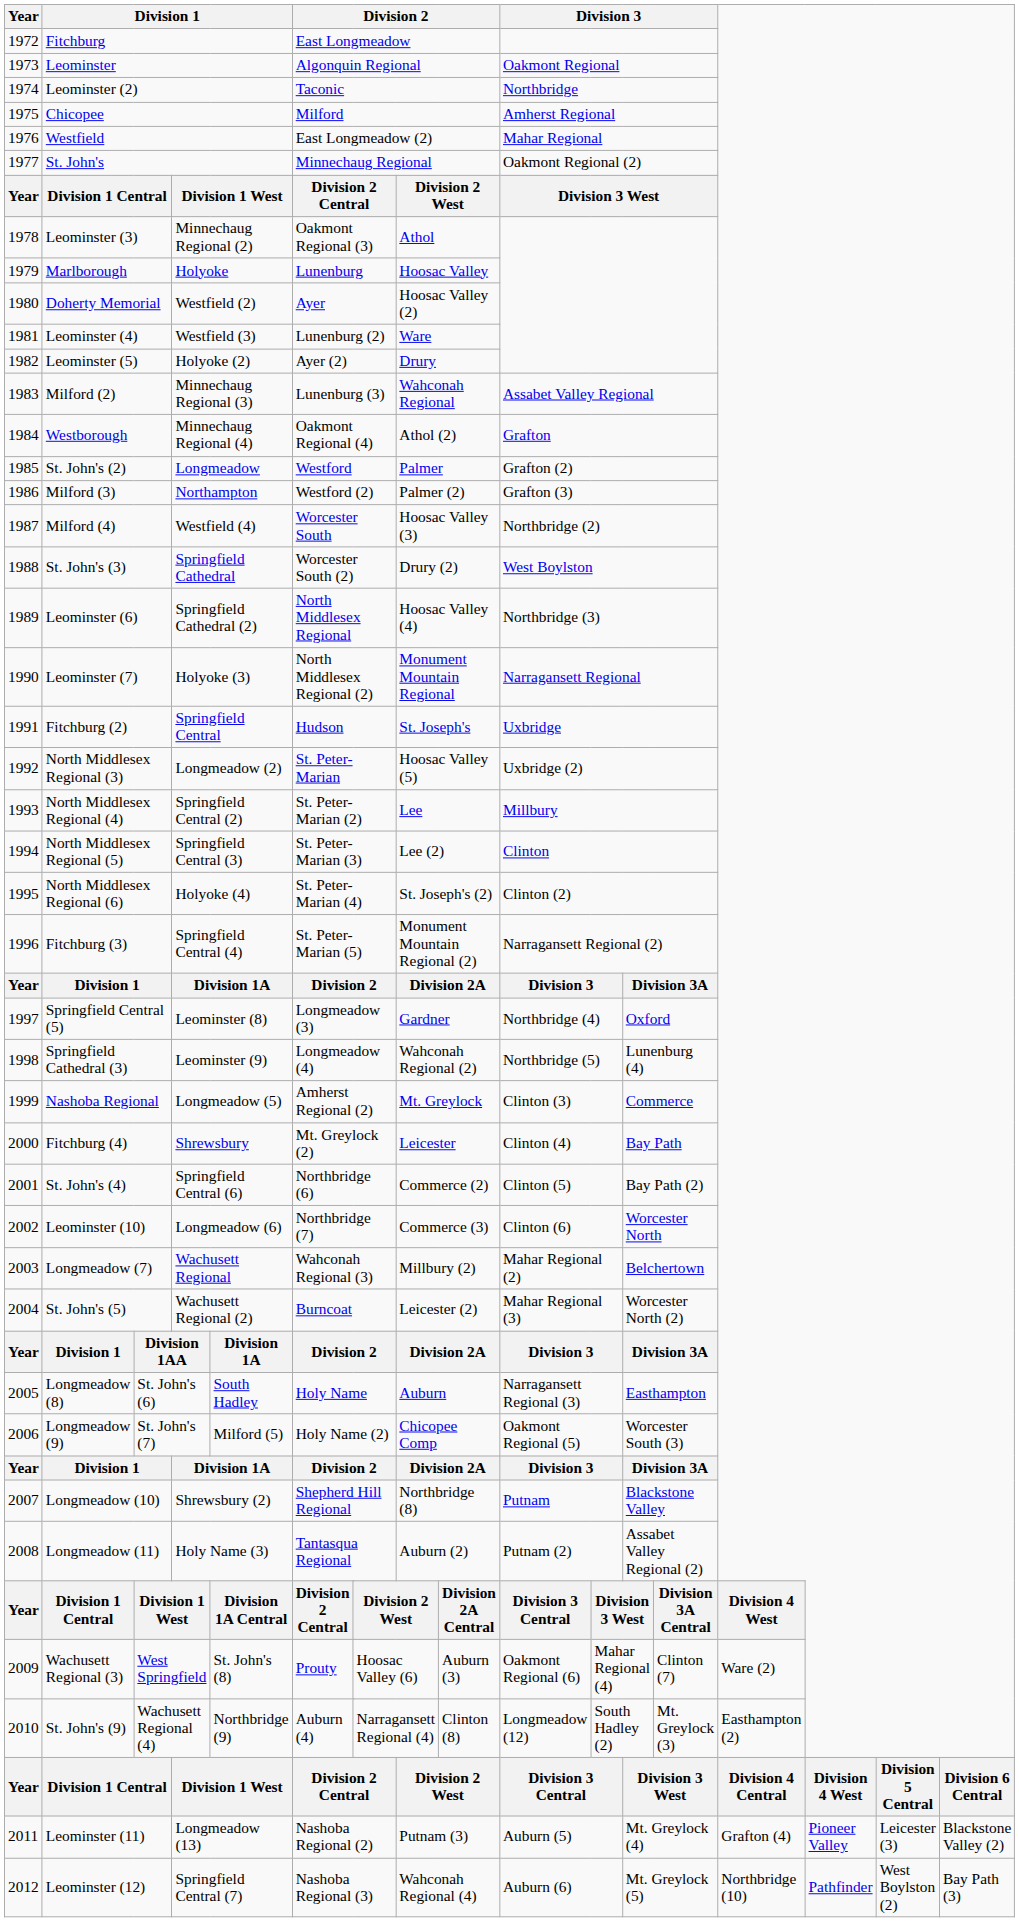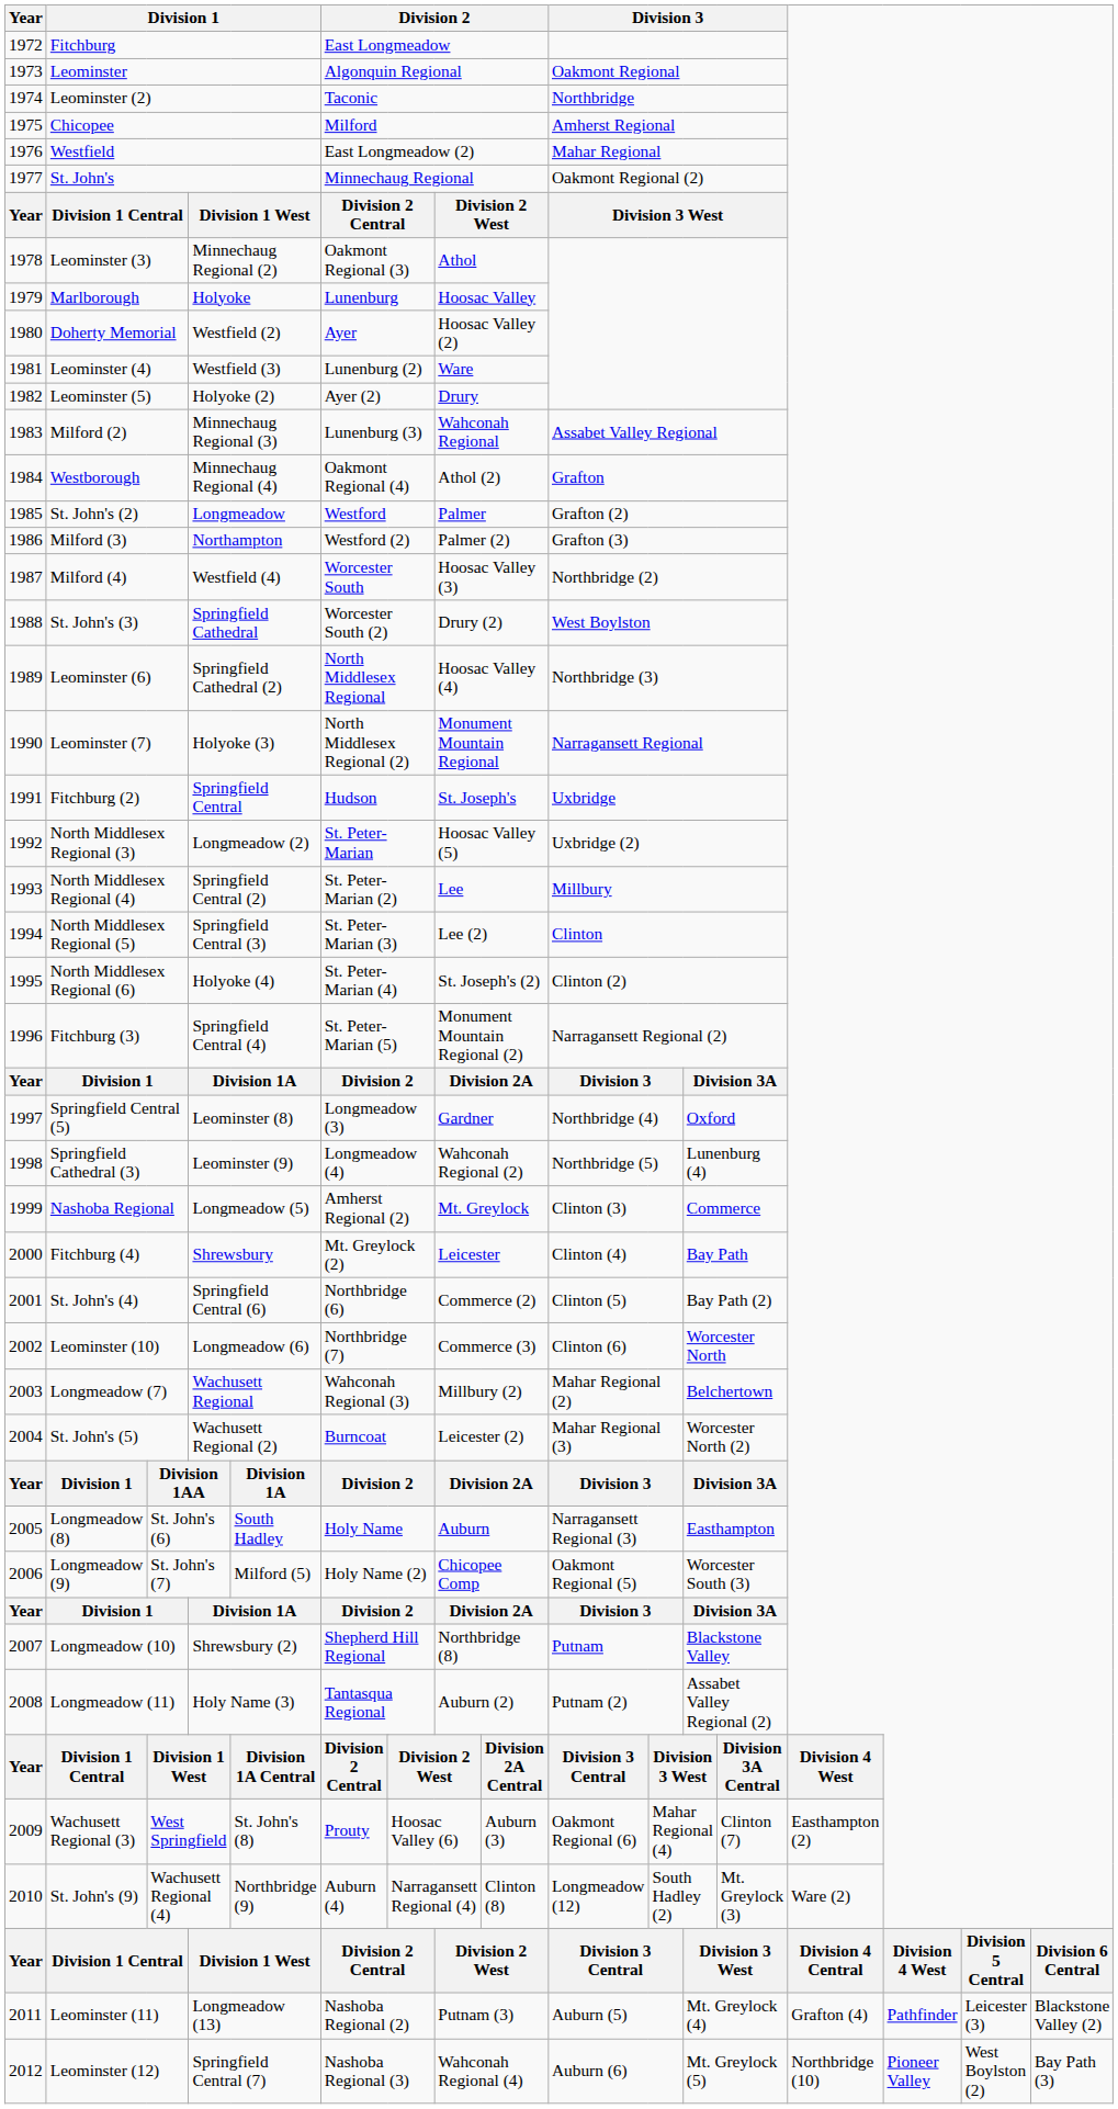 <table class="wikitable">
 <tr>
 <th>Year</th>
 <th colspan="6">Division 1</th>
 <th colspan="6">Division 2</th>
 <th colspan="6">Division 3</th>
 </tr>
 <tr>
 <td>1972</td>
 <td colspan="6"><a href='#'>Fitchburg</a></td>
 <td colspan="6"><a href='#'>East Longmeadow</a></td>
 <td colspan="6"> </td>
 </tr>
 <tr>
 <td>1973</td>
 <td colspan="6"><a href='#'>Leominster</a></td>
 <td colspan="6"><a href='#'>Algonquin Regional</a></td>
 <td colspan="6"><a href='#'>Oakmont Regional</a></td>
 </tr>
 <tr>
 <td>1974</td>
 <td colspan="6">Leominster (2)</td>
 <td colspan="6"><a href='#'>Taconic</a></td>
 <td colspan="6"><a href='#'>Northbridge</a></td>
 </tr>
 <tr>
 <td>1975</td>
 <td colspan="6"><a href='#'>Chicopee</a></td>
 <td colspan="6"><a href='#'>Milford</a></td>
 <td colspan="6"><a href='#'>Amherst Regional</a></td>
 </tr>
 <tr>
 <td>1976</td>
 <td colspan="6"><a href='#'>Westfield</a></td>
 <td colspan="6">East Longmeadow (2)</td>
 <td colspan="6"><a href='#'>Mahar Regional</a></td>
 </tr>
 <tr>
 <td>1977</td>
 <td colspan="6"><a href='#'>St. John's</a></td>
 <td colspan="6"><a href='#'>Minnechaug Regional</a></td>
 <td colspan="6">Oakmont Regional (2)</td>
 </tr>
 <tr>
 <th>Year</th>
 <th colspan="3">Division 1 Central</th>
 <th colspan="3">Division 1 West</th>
 <th colspan="3">Division 2 Central</th>
 <th colspan="3">Division 2 West</th>
 <th colspan="6">Division 3 West</th>
 </tr>
 <tr>
 <td>1978</td>
 <td colspan="3">Leominster (3)</td>
 <td colspan="3">Minnechaug Regional (2)</td>
 <td colspan="3">Oakmont Regional (3)</td>
 <td colspan="3"><a href='#'>Athol</a></td>
 <td colspan="6" rowspan="5"></td>
 </tr>
 <tr>
 <td>1979</td>
 <td colspan="3"><a href='#'>Marlborough</a></td>
 <td colspan="3"><a href='#'>Holyoke</a></td>
 <td colspan="3"><a href='#'>Lunenburg</a></td>
 <td colspan="3"><a href='#'>Hoosac Valley</a></td>
 </tr>
 <tr>
 <td>1980</td>
 <td colspan="3"><a href='#'>Doherty Memorial</a></td>
 <td colspan="3">Westfield (2)</td>
 <td colspan="3"><a href='#'>Ayer</a></td>
 <td colspan="3">Hoosac Valley (2)</td>
 </tr>
 <tr>
 <td>1981</td>
 <td colspan="3">Leominster (4)</td>
 <td colspan="3">Westfield (3)</td>
 <td colspan="3">Lunenburg (2)</td>
 <td colspan="3"><a href='#'>Ware</a></td>
 </tr>
 <tr>
 <td>1982</td>
 <td colspan="3">Leominster (5)</td>
 <td colspan="3">Holyoke (2)</td>
 <td colspan="3">Ayer (2)</td>
 <td colspan="3"><a href='#'>Drury</a></td>
 </tr>
 <tr>
 <td>1983</td>
 <td colspan="3">Milford (2)</td>
 <td colspan="3">Minnechaug Regional (3)</td>
 <td colspan="3">Lunenburg (3)</td>
 <td colspan="3"><a href='#'>Wahconah Regional</a></td>
 <td colspan="6"><a href='#'>Assabet Valley Regional</a></td>
 </tr>
 <tr>
 <td>1984</td>
 <td colspan="3"><a href='#'>Westborough</a></td>
 <td colspan="3">Minnechaug Regional (4)</td>
 <td colspan="3">Oakmont Regional (4)</td>
 <td colspan="3">Athol (2)</td>
 <td colspan="6"><a href='#'>Grafton</a></td>
 </tr>
 <tr>
 <td>1985</td>
 <td colspan="3">St. John's (2)</td>
 <td colspan="3"><a href='#'>Longmeadow</a></td>
 <td colspan="3"><a href='#'>Westford</a></td>
 <td colspan="3"><a href='#'>Palmer</a></td>
 <td colspan="6">Grafton (2)</td>
 </tr>
 <tr>
 <td>1986</td>
 <td colspan="3">Milford (3)</td>
 <td colspan="3"><a href='#'>Northampton</a></td>
 <td colspan="3">Westford (2)</td>
 <td colspan="3">Palmer (2)</td>
 <td colspan="6">Grafton (3)</td>
 </tr>
 <tr>
 <td>1987</td>
 <td colspan="3">Milford (4)</td>
 <td colspan="3">Westfield (4)</td>
 <td colspan="3"><a href='#'>Worcester South</a></td>
 <td colspan="3">Hoosac Valley (3)</td>
 <td colspan="6">Northbridge (2)</td>
 </tr>
 <tr>
 <td>1988</td>
 <td colspan="3">St. John's (3)</td>
 <td colspan="3"><a href='#'>Springfield Cathedral</a></td>
 <td colspan="3">Worcester South (2)</td>
 <td colspan="3">Drury (2)</td>
 <td colspan="6"><a href='#'>West Boylston</a></td>
 </tr>
 <tr>
 <td>1989</td>
 <td colspan="3">Leominster (6)</td>
 <td colspan="3">Springfield Cathedral (2)</td>
 <td colspan="3"><a href='#'>North Middlesex Regional</a></td>
 <td colspan="3">Hoosac Valley (4)</td>
 <td colspan="6">Northbridge (3)</td>
 </tr>
 <tr>
 <td>1990</td>
 <td colspan="3">Leominster (7)</td>
 <td colspan="3">Holyoke (3)</td>
 <td colspan="3">North Middlesex Regional (2)</td>
 <td colspan="3"><a href='#'>Monument Mountain Regional</a></td>
 <td colspan="6"><a href='#'>Narragansett Regional</a></td>
 </tr>
 <tr>
 <td>1991</td>
 <td colspan="3">Fitchburg (2)</td>
 <td colspan="3"><a href='#'>Springfield Central</a></td>
 <td colspan="3"><a href='#'>Hudson</a></td>
 <td colspan="3"><a href='#'>St. Joseph's</a></td>
 <td colspan="6"><a href='#'>Uxbridge</a></td>
 </tr>
 <tr>
 <td>1992</td>
 <td colspan="3">North Middlesex Regional (3)</td>
 <td colspan="3">Longmeadow (2)</td>
 <td colspan="3"><a href='#'>St. Peter-Marian</a></td>
 <td colspan="3">Hoosac Valley (5)</td>
 <td colspan="6">Uxbridge (2)</td>
 </tr>
 <tr>
 <td>1993</td>
 <td colspan="3">North Middlesex Regional (4)</td>
 <td colspan="3">Springfield Central (2)</td>
 <td colspan="3">St. Peter-Marian (2)</td>
 <td colspan="3"><a href='#'>Lee</a></td>
 <td colspan="6"><a href='#'>Millbury</a></td>
 </tr>
 <tr>
 <td>1994</td>
 <td colspan="3">North Middlesex Regional (5)</td>
 <td colspan="3">Springfield Central (3)</td>
 <td colspan="3">St. Peter-Marian (3)</td>
 <td colspan="3">Lee (2)</td>
 <td colspan="6"><a href='#'>Clinton</a></td>
 </tr>
 <tr>
 <td>1995</td>
 <td colspan="3">North Middlesex Regional (6)</td>
 <td colspan="3">Holyoke (4)</td>
 <td colspan="3">St. Peter-Marian (4)</td>
 <td colspan="3">St. Joseph's (2)</td>
 <td colspan="6">Clinton (2)</td>
 </tr>
 <tr>
 <td>1996</td>
 <td colspan="3">Fitchburg (3)</td>
 <td colspan="3">Springfield Central (4)</td>
 <td colspan="3">St. Peter-Marian (5)</td>
 <td colspan="3">Monument Mountain Regional (2)</td>
 <td colspan="6">Narragansett Regional (2)</td>
 </tr>
 <tr>
 <th>Year</th>
 <th colspan="3">Division 1</th>
 <th colspan="3">Division 1A</th>
 <th colspan="3">Division 2</th>
 <th colspan="3">Division 2A</th>
 <th colspan="3">Division 3</th>
 <th colspan="3">Division 3A</th>
 </tr>
 <tr>
 <td>1997</td>
 <td colspan="3">Springfield Central (5)</td>
 <td colspan="3">Leominster (8)</td>
 <td colspan="3">Longmeadow (3)</td>
 <td colspan="3"><a href='#'>Gardner</a></td>
 <td colspan="3">Northbridge (4)</td>
 <td colspan="3"><a href='#'>Oxford</a></td>
 </tr>
 <tr>
 <td>1998</td>
 <td colspan="3">Springfield Cathedral (3)</td>
 <td colspan="3">Leominster (9)</td>
 <td colspan="3">Longmeadow (4)</td>
 <td colspan="3">Wahconah Regional (2)</td>
 <td colspan="3">Northbridge (5)</td>
 <td colspan="3">Lunenburg (4)</td>
 </tr>
 <tr>
 <td>1999</td>
 <td colspan="3"><a href='#'>Nashoba Regional</a></td>
 <td colspan="3">Longmeadow (5)</td>
 <td colspan="3">Amherst Regional (2)</td>
 <td colspan="3"><a href='#'>Mt. Greylock</a></td>
 <td colspan="3">Clinton (3)</td>
 <td colspan="3"><a href='#'>Commerce</a></td>
 </tr>
 <tr>
 <td>2000</td>
 <td colspan="3">Fitchburg (4)</td>
 <td colspan="3"><a href='#'>Shrewsbury</a></td>
 <td colspan="3">Mt. Greylock (2)</td>
 <td colspan="3"><a href='#'>Leicester</a></td>
 <td colspan="3">Clinton (4)</td>
 <td colspan="3"><a href='#'>Bay Path</a></td>
 </tr>
 <tr>
 <td>2001</td>
 <td colspan="3">St. John's (4)</td>
 <td colspan="3">Springfield Central (6)</td>
 <td colspan="3">Northbridge (6)</td>
 <td colspan="3">Commerce (2)</td>
 <td colspan="3">Clinton (5)</td>
 <td colspan="3">Bay Path (2)</td>
 </tr>
 <tr>
 <td>2002</td>
 <td colspan="3">Leominster (10)</td>
 <td colspan="3">Longmeadow (6)</td>
 <td colspan="3">Northbridge (7)</td>
 <td colspan="3">Commerce (3)</td>
 <td colspan="3">Clinton (6)</td>
 <td colspan="3"><a href='#'>Worcester North</a></td>
 </tr>
 <tr>
 <td>2003</td>
 <td colspan="3">Longmeadow (7)</td>
 <td colspan="3"><a href='#'>Wachusett Regional</a></td>
 <td colspan="3">Wahconah Regional (3)</td>
 <td colspan="3">Millbury (2)</td>
 <td colspan="3">Mahar Regional (2)</td>
 <td colspan="3"><a href='#'>Belchertown</a></td>
 </tr>
 <tr>
 <td>2004</td>
 <td colspan="3">St. John's (5)</td>
 <td colspan="3">Wachusett Regional (2)</td>
 <td colspan="3"><a href='#'>Burncoat</a></td>
 <td colspan="3">Leicester (2)</td>
 <td colspan="3">Mahar Regional (3)</td>
 <td colspan="3">Worcester North (2)</td>
 </tr>
 <tr>
 <th>Year</th>
 <th colspan="2">Division 1</th>
 <th colspan="2">Division 1AA</th>
 <th colspan="2">Division 1A</th>
 <th colspan="3">Division 2</th>
 <th colspan="3">Division 2A</th>
 <th colspan="3">Division 3</th>
 <th colspan="3">Division 3A</th>
 </tr>
 <tr>
 <td>2005</td>
 <td colspan="2">Longmeadow (8)</td>
 <td colspan="2">St. John's (6)</td>
 <td colspan="2"><a href='#'>South Hadley</a></td>
 <td colspan="3"><a href='#'>Holy Name</a></td>
 <td colspan="3"><a href='#'>Auburn</a></td>
 <td colspan="3">Narragansett Regional (3)</td>
 <td colspan="3"><a href='#'>Easthampton</a></td>
 </tr>
 <tr>
 <td>2006</td>
 <td colspan="2">Longmeadow (9)</td>
 <td colspan="2">St. John's (7)</td>
 <td colspan="2">Milford (5)</td>
 <td colspan="3">Holy Name (2)</td>
 <td colspan="3"><a href='#'>Chicopee Comp</a></td>
 <td colspan="3">Oakmont Regional (5)</td>
 <td colspan="3">Worcester South (3)</td>
 </tr>
 <tr>
 <th>Year</th>
 <th colspan="3">Division 1</th>
 <th colspan="3">Division 1A</th>
 <th colspan="3">Division 2</th>
 <th colspan="3">Division 2A</th>
 <th colspan="3">Division 3</th>
 <th colspan="3">Division 3A</th>
 </tr>
 <tr>
 <td>2007</td>
 <td colspan="3">Longmeadow (10)</td>
 <td colspan="3">Shrewsbury (2)</td>
 <td colspan="3"><a href='#'>Shepherd Hill Regional</a></td>
 <td colspan="3">Northbridge (8)</td>
 <td colspan="3"><a href='#'>Putnam</a></td>
 <td colspan="3"><a href='#'>Blackstone Valley</a></td>
 </tr>
 <tr>
 <td>2008</td>
 <td colspan="3">Longmeadow (11)</td>
 <td colspan="3">Holy Name (3)</td>
 <td colspan="3"><a href='#'>Tantasqua Regional</a></td>
 <td colspan="3">Auburn (2)</td>
 <td colspan="3">Putnam (2)</td>
 <td colspan="3">Assabet Valley Regional (2)</td>
 </tr>
 <tr>
 <th>Year</th>
 <th colspan="2">Division 1 Central</th>
 <th colspan="2">Division 1 West</th>
 <th colspan="2">Division 1A Central</th>
 <th colspan="2">Division 2 Central</th>
 <th colspan="2">Division 2 West</th>
 <th colspan="2">Division 2A Central</th>
 <th colspan="2">Division 3 Central</th>
 <th colspan="2">Division 3 West</th>
 <th colspan="2">Division 3A Central</th>
 <th>Division 4 West</th>
 </tr>
 <tr>
 <td>2009</td>
 <td colspan="2">Wachusett Regional (3)</td>
 <td colspan="2"><a href='#'>West Springfield</a></td>
 <td colspan="2">St. John's (8)</td>
 <td colspan="2"><a href='#'>Prouty</a></td>
 <td colspan="2">Hoosac Valley (6)</td>
 <td colspan="2">Auburn (3)</td>
 <td colspan="2">Oakmont Regional (6)</td>
 <td colspan="2">Mahar Regional (4)</td>
 <td colspan="2">Clinton (7)</td>
-<td>Ware (2)</td>
+<td>Easthampton (2)</td>
 </tr>
 <tr>
 <td>2010</td>
 <td colspan="2">St. John's (9)</td>
 <td colspan="2">Wachusett Regional (4)</td>
 <td colspan="2">Northbridge (9)</td>
 <td colspan="2">Auburn (4)</td>
 <td colspan="2">Narragansett Regional (4)</td>
 <td colspan="2">Clinton (8)</td>
 <td colspan="2">Longmeadow (12)</td>
 <td colspan="2">South Hadley (2)</td>
 <td colspan="2">Mt. Greylock (3)</td>
-<td>Easthampton (2)</td>
+<td>Ware (2)</td>
 </tr>
 <tr>
 <th>Year</th>
 <th colspan="3">Division 1 Central</th>
 <th colspan="3">Division 1 West</th>
 <th colspan="3">Division 2 Central</th>
 <th colspan="3">Division 2 West</th>
 <th colspan="3">Division 3 Central</th>
 <th colspan="3">Division 3 West</th>
 <th>Division 4 Central</th>
 <th>Division 4 West</th>
 <th>Division 5 Central</th>
 <th>Division 6 Central</th>
 </tr>
 <tr>
 <td>2011</td>
 <td colspan="3">Leominster (11)</td>
 <td colspan="3">Longmeadow (13)</td>
 <td colspan="3">Nashoba Regional (2)</td>
 <td colspan="3">Putnam (3)</td>
 <td colspan="3">Auburn (5)</td>
 <td colspan="3">Mt. Greylock (4)</td>
 <td>Grafton (4)</td>
-<td><a href='#'>Pioneer Valley</a></td>
+<td><a href='#'>Pathfinder</a></td>
 <td>Leicester (3)</td>
 <td>Blackstone Valley (2)</td>
 </tr>
 <tr>
 <td>2012</td>
 <td colspan="3">Leominster (12)</td>
 <td colspan="3">Springfield Central (7)</td>
 <td colspan="3">Nashoba Regional (3)</td>
 <td colspan="3">Wahconah Regional (4)</td>
 <td colspan="3">Auburn (6)</td>
 <td colspan="3">Mt. Greylock (5)</td>
 <td>Northbridge (10)</td>
-<td><a href='#'>Pathfinder</a></td>
+<td><a href='#'>Pioneer Valley</a></td>
 <td>West Boylston (2)</td>
 <td>Bay Path (3)</td>
 </tr>
 </table>
